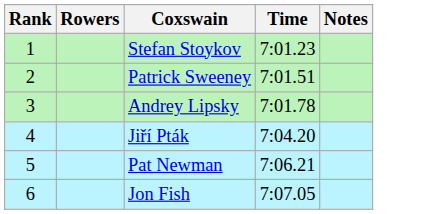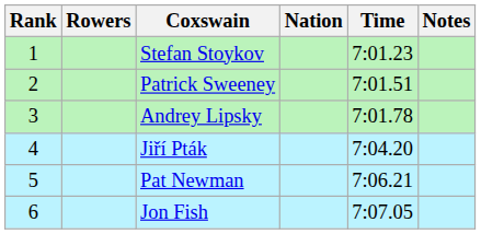 <table class="wikitable sortable" style="text-align:center">
 <tr>
 <th>Rank</th>
 <th>Rowers</th>
 <th>Coxswain</th>
+<th>Nation</th>
 <th>Time</th>
 <th>Notes</th>
 </tr>
 <tr bgcolor=bbf3bb>
 <td>1</td>
 <td align=left data-sort-value="Andreev, Atanas"></td>
 <td align=left data-sort-value="Stoykov, Stefan"><a href='#'>Stefan Stoykov</a></td>
+<td align=left></td>
 <td>7:01.23</td>
 <td></td>
 </tr>
 <tr bgcolor=bbf3bb>
 <td>2</td>
 <td align=left data-sort-value="Holmes, Andy"></td>
 <td align=left data-sort-value="Sweeney, Patrick"><a href='#'>Patrick Sweeney</a></td>
+<td align=left></td>
 <td>7:01.51</td>
 <td></td>
 </tr>
 <tr bgcolor=bbf3bb>
 <td>3</td>
 <td align=left data-sort-value="Kazantsev, Roman"></td>
 <td align=left data-sort-value="Lipsky, Andrey"><a href='#'>Andrey Lipsky</a></td>
+<td align=left></td>
 <td>7:01.78</td>
 <td></td>
 </tr>
 <tr bgcolor=bbf3ff>
 <td>4</td>
 <td align=left data-sort-value="Kabrhel, Jan"></td>
 <td align=left data-sort-value="Pták, Jiří"><a href='#'>Jiří Pták</a></td>
+<td align=left></td>
 <td>7:04.20</td>
 <td></td>
 </tr>
 <tr bgcolor=bbf3ff>
 <td>5</td>
 <td align=left data-sort-value="McKerlich, Ian"></td>
 <td align=left data-sort-value="Newman, Pat"><a href='#'>Pat Newman</a></td>
+<td align=left></td>
 <td>7:06.21</td>
 <td></td>
 </tr>
 <tr bgcolor=bbf3ff>
 <td>6</td>
 <td align=left data-sort-value="Espeseth Jr., Robert"></td>
 <td align=left data-sort-value="Fish, Jon"><a href='#'>Jon Fish</a></td>
+<td align=left></td>
 <td>7:07.05</td>
 <td></td>
 </tr>
 </table>
